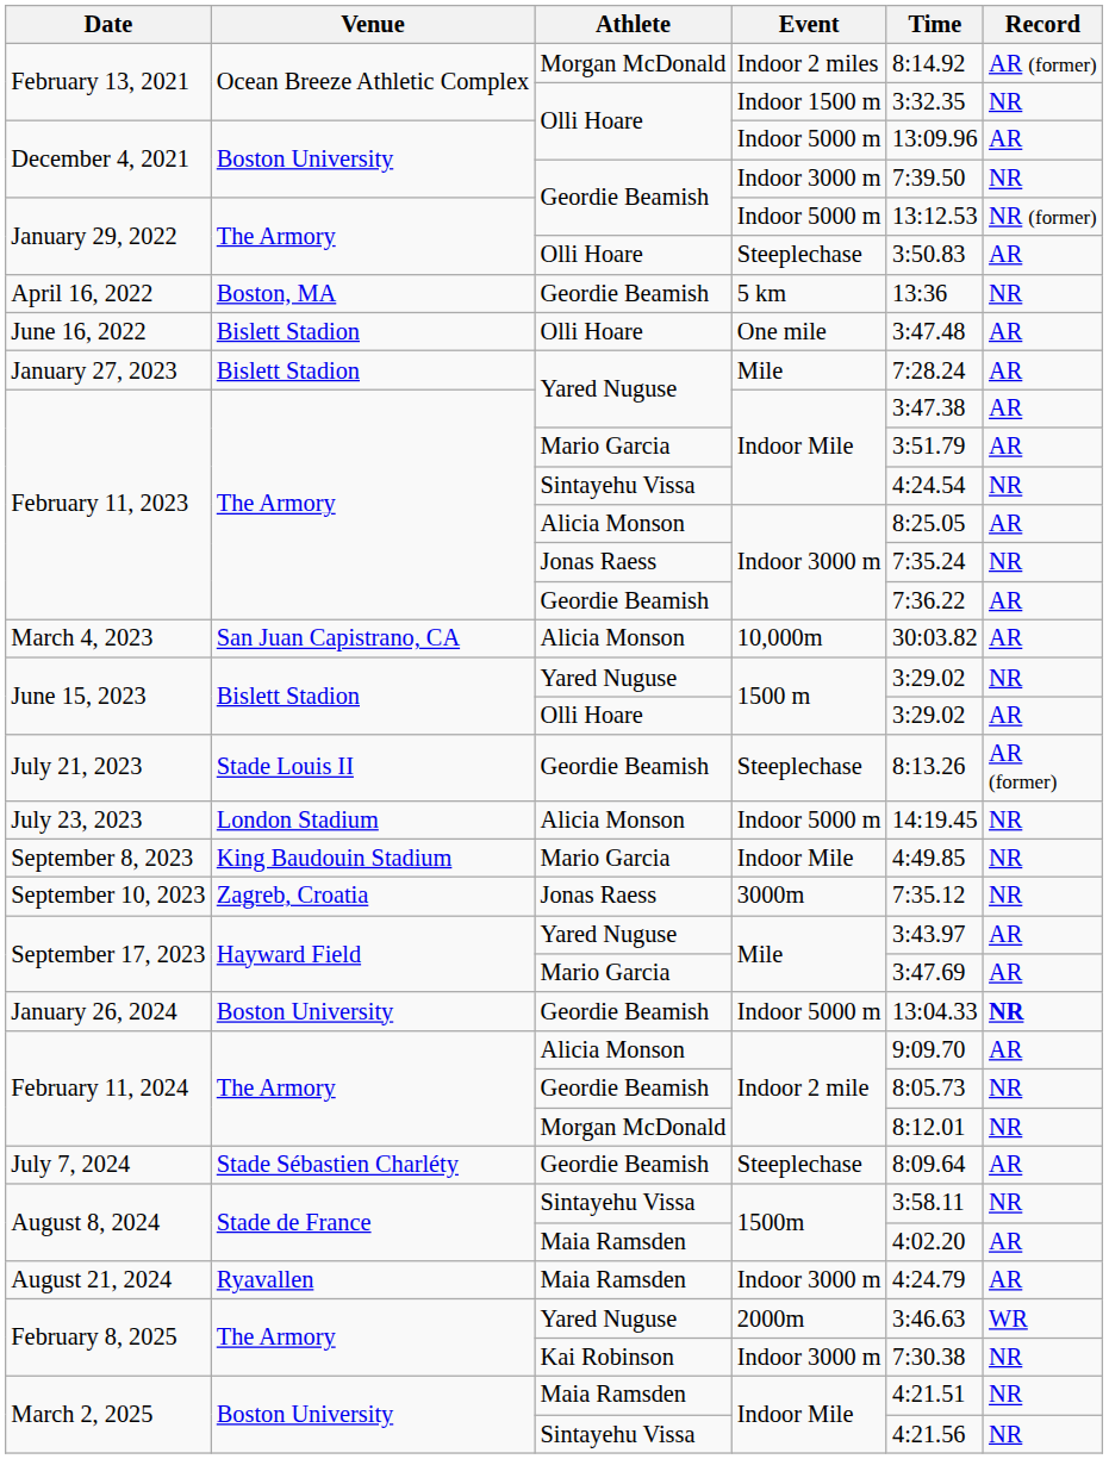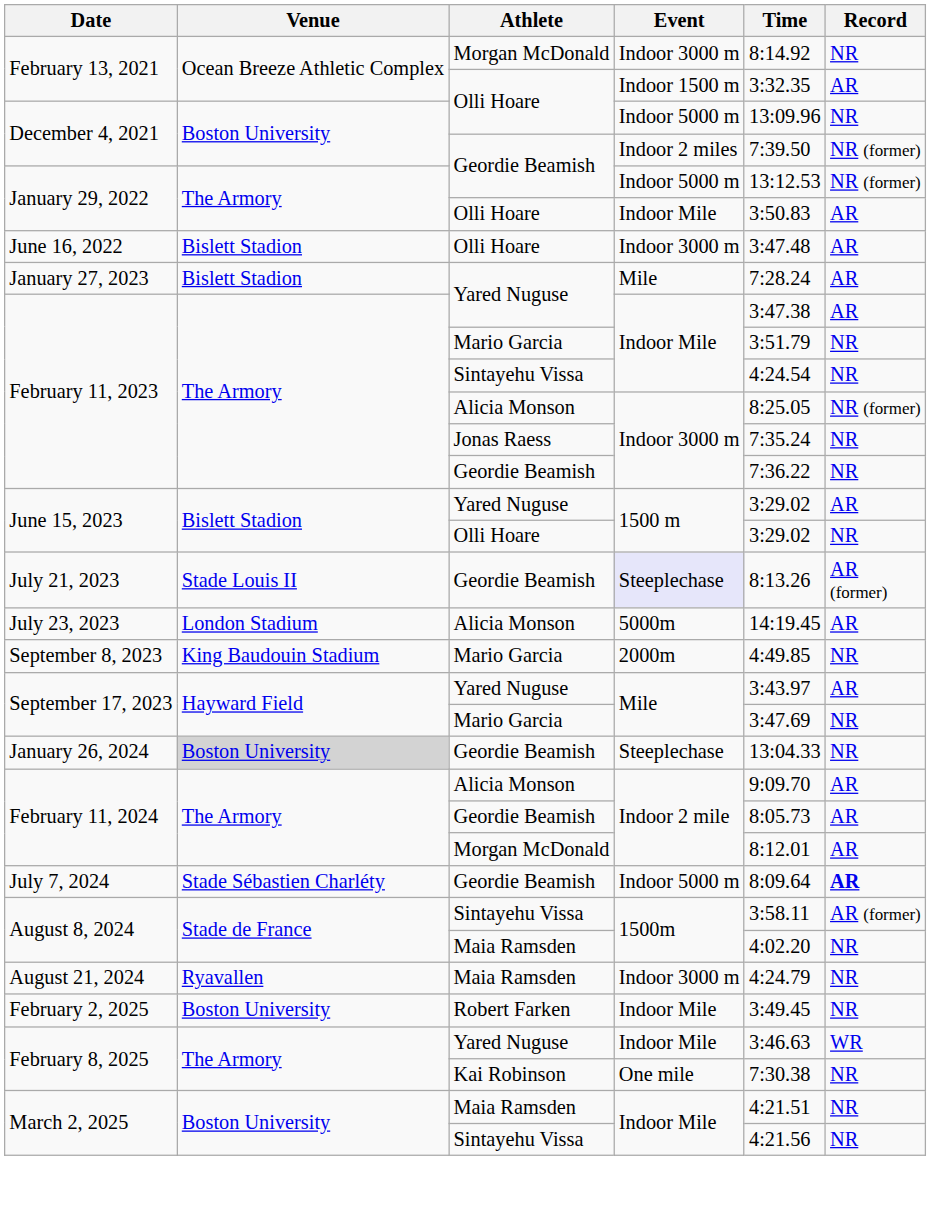 <table class="wikitable">
 <tr>
 <th>Date</th>
 <th>Venue</th>
 <th>Athlete</th>
 <th>Event</th>
 <th>Time</th>
 <th>Record</th>
 </tr>
 <tr>
 <td rowspan=2>February 13, 2021</td>
 <td rowspan=2>Ocean Breeze Athletic Complex</td>
 <td>Morgan McDonald </td>
-<td>Indoor 2 miles</td>
+<td>Indoor 3000 m</td>
 <td>8:14.92</td>
-<td><a href='#'>AR</a> <small>(former)</small></td>
+<td><a href='#'>NR</a></td>
 </tr>
 <tr>
 <td rowspan=2>Olli Hoare </td>
 <td>Indoor 1500 m</td>
 <td>3:32.35</td>
-<td><a href='#'>NR</a></td>
+<td><a href='#'>AR</a></td>
 </tr>
 <tr>
 <td rowspan=2>December 4, 2021</td>
 <td rowspan=2><a href='#'>Boston University</a></td>
 <td>Indoor 5000 m</td>
 <td>13:09.96</td>
-<td><a href='#'>AR</a></td>
+<td><a href='#'>NR</a></td>
 </tr>
 <tr>
 <td rowspan=2>Geordie Beamish </td>
-<td>Indoor 3000 m</td>
+<td>Indoor 2 miles</td>
 <td>7:39.50</td>
-<td><a href='#'>NR</a></td>
+<td><a href='#'>NR</a> <small>(former)</small></td>
 </tr>
 <tr>
 <td rowspan=2>January 29, 2022</td>
 <td rowspan=2><a href='#'>The Armory</a></td>
 <td>Indoor 5000 m</td>
 <td>13:12.53</td>
 <td><a href='#'>NR</a> <small>(former)</small></td>
 </tr>
 <tr>
 <td>Olli Hoare </td>
-<td>Steeplechase</td>
+<td>Indoor Mile</td>
 <td>3:50.83</td>
 <td><a href='#'>AR</a></td>
-</tr>
-<tr>
-<td>April 16, 2022</td>
-<td><a href='#'>Boston, MA</a></td>
-<td>Geordie Beamish </td>
-<td>5 km</td>
-<td>13:36</td>
-<td><a href='#'>NR</a></td>
 </tr>
 <tr>
 <td>June 16, 2022</td>
 <td><a href='#'>Bislett Stadion</a></td>
 <td>Olli Hoare </td>
-<td>One mile</td>
+<td>Indoor 3000 m</td>
 <td>3:47.48</td>
 <td><a href='#'>AR</a></td>
 </tr>
 <tr>
 <td>January 27, 2023</td>
 <td><a href='#'>Bislett Stadion</a></td>
 <td rowspan=2>Yared Nuguse </td>
 <td>Mile</td>
 <td>7:28.24</td>
 <td><a href='#'>AR</a></td>
 </tr>
 <tr>
 <td rowspan=6>February 11, 2023</td>
 <td rowspan=6><a href='#'>The Armory</a></td>
 <td rowspan=3>Indoor Mile</td>
 <td>3:47.38</td>
 <td><a href='#'>AR</a></td>
 </tr>
 <tr>
 <td>Mario Garcia </td>
 <td>3:51.79</td>
-<td><a href='#'>AR</a></td>
+<td><a href='#'>NR</a></td>
 </tr>
 <tr>
 <td>Sintayehu Vissa </td>
 <td>4:24.54</td>
 <td><a href='#'>NR</a></td>
 </tr>
 <tr>
 <td>Alicia Monson </td>
 <td rowspan=3>Indoor 3000 m</td>
 <td>8:25.05</td>
-<td><a href='#'>AR</a></td>
+<td><a href='#'>NR</a> <small>(former)</small></td>
 </tr>
 <tr>
 <td>Jonas Raess </td>
 <td>7:35.24</td>
 <td><a href='#'>NR</a></td>
 </tr>
 <tr>
 <td>Geordie Beamish </td>
 <td>7:36.22</td>
-<td><a href='#'>AR</a></td>
-</tr>
-<tr>
-<td>March 4, 2023</td>
-<td><a href='#'>San Juan Capistrano, CA</a></td>
-<td>Alicia Monson </td>
-<td>10,000m</td>
-<td>30:03.82</td>
-<td><a href='#'>AR</a></td>
+<td><a href='#'>NR</a></td>
 </tr>
 <tr>
 <td rowspan="2">June 15, 2023</td>
 <td rowspan="2"><a href='#'>Bislett Stadion</a></td>
 <td>Yared Nuguse </td>
 <td rowspan="2">1500 m</td>
 <td>3:29.02</td>
-<td><a href='#'>NR</a></td>
+<td><a href='#'>AR</a></td>
 </tr>
 <tr>
 <td>Olli Hoare </td>
 <td>3:29.02</td>
-<td><a href='#'>AR</a></td>
+<td><a href='#'>NR</a></td>
 </tr>
 <tr>
 <td>July 21, 2023</td>
 <td><a href='#'>Stade Louis II</a></td>
 <td>Geordie Beamish </td>
-<td>Steeplechase</td>
+<td style="background: lavender;">Steeplechase</td>
 <td>8:13.26</td>
 <td><a href='#'>AR</a><br><small>(former)</small></td>
 </tr>
 <tr>
 <td>July 23, 2023</td>
 <td><a href='#'>London Stadium</a></td>
 <td>Alicia Monson </td>
-<td>Indoor 5000 m</td>
+<td>5000m</td>
 <td>14:19.45</td>
-<td><a href='#'>NR</a></td>
+<td><a href='#'>AR</a></td>
 </tr>
 <tr>
 <td>September 8, 2023</td>
 <td><a href='#'>King Baudouin Stadium</a></td>
 <td>Mario Garcia </td>
-<td>Indoor Mile</td>
+<td>2000m</td>
 <td>4:49.85</td>
-<td><a href='#'>NR</a></td>
-</tr>
-<tr>
-<td>September 10, 2023</td>
-<td><a href='#'>Zagreb, Croatia</a></td>
-<td>Jonas Raess </td>
-<td>3000m</td>
-<td>7:35.12</td>
 <td><a href='#'>NR</a></td>
 </tr>
 <tr>
 <td rowspan="2">September 17, 2023</td>
 <td rowspan="2"><a href='#'>Hayward Field</a></td>
 <td>Yared Nuguse </td>
 <td rowspan="2">Mile</td>
 <td>3:43.97</td>
 <td><a href='#'>AR</a></td>
 </tr>
 <tr>
 <td>Mario Garcia </td>
 <td>3:47.69</td>
-<td><a href='#'>AR</a></td>
+<td><a href='#'>NR</a></td>
 </tr>
 <tr>
 <td>January 26, 2024</td>
-<td><a href='#'>Boston University</a></td>
+<td style="background: lightgrey;"><a href='#'>Boston University</a></td>
 <td>Geordie Beamish </td>
-<td>Indoor 5000 m</td>
+<td>Steeplechase</td>
 <td>13:04.33</td>
-<td><strong><a href='#'>NR</a></strong></td>
+<td><a href='#'>NR</a></td>
 </tr>
 <tr>
 <td rowspan="3">February 11, 2024</td>
 <td rowspan="3"><a href='#'>The Armory</a></td>
 <td>Alicia Monson </td>
 <td rowspan="3">Indoor 2 mile</td>
 <td>9:09.70</td>
 <td><a href='#'>AR</a></td>
 </tr>
 <tr>
 <td>Geordie Beamish </td>
 <td>8:05.73</td>
-<td><a href='#'>NR</a></td>
+<td><a href='#'>AR</a></td>
 </tr>
 <tr>
 <td>Morgan McDonald </td>
 <td>8:12.01</td>
-<td><a href='#'>NR</a></td>
+<td><a href='#'>AR</a></td>
 </tr>
 <tr>
 <td>July 7, 2024</td>
 <td><a href='#'>Stade Sébastien Charléty</a></td>
 <td>Geordie Beamish </td>
-<td>Steeplechase</td>
+<td>Indoor 5000 m</td>
 <td>8:09.64</td>
-<td><a href='#'>AR</a></td>
+<td><strong><a href='#'>AR</a></strong></td>
 </tr>
 <tr>
 <td rowspan="2">August 8, 2024</td>
 <td rowspan="2"><a href='#'>Stade de France</a></td>
 <td>Sintayehu Vissa </td>
 <td rowspan="2">1500m</td>
 <td>3:58.11</td>
-<td><a href='#'>NR</a></td>
+<td><a href='#'>AR</a> <small>(former)</small></td>
 </tr>
 <tr>
 <td>Maia Ramsden </td>
 <td>4:02.20</td>
-<td><a href='#'>AR</a></td>
+<td><a href='#'>NR</a></td>
 </tr>
 <tr>
 <td>August 21, 2024</td>
 <td><a href='#'>Ryavallen</a></td>
 <td>Maia Ramsden </td>
 <td>Indoor 3000 m</td>
 <td>4:24.79</td>
-<td><a href='#'>AR</a></td>
+<td><a href='#'>NR</a></td>
+</tr>
+<tr>
+<td>February 2, 2025</td>
+<td><a href='#'>Boston University</a></td>
+<td>Robert Farken </td>
+<td>Indoor Mile</td>
+<td>3:49.45</td>
+<td><a href='#'>NR</a></td>
 </tr>
 <tr>
 <td rowspan="2">February 8, 2025</td>
 <td rowspan="2"><a href='#'>The Armory</a></td>
 <td>Yared Nuguse </td>
-<td>2000m</td>
+<td>Indoor Mile</td>
 <td>3:46.63</td>
 <td><a href='#'>WR</a></td>
 </tr>
 <tr>
 <td>Kai Robinson </td>
-<td>Indoor 3000 m</td>
+<td>One mile</td>
 <td>7:30.38</td>
 <td><a href='#'>NR</a></td>
 </tr>
 <tr>
 <td rowspan="2">March 2, 2025</td>
 <td rowspan="2"><a href='#'>Boston University</a></td>
 <td>Maia Ramsden </td>
 <td rowspan="2">Indoor Mile</td>
 <td>4:21.51</td>
 <td><a href='#'>NR</a></td>
 </tr>
 <tr>
 <td>Sintayehu Vissa </td>
 <td>4:21.56</td>
 <td><a href='#'>NR</a></td>
 </tr>
 </table>
